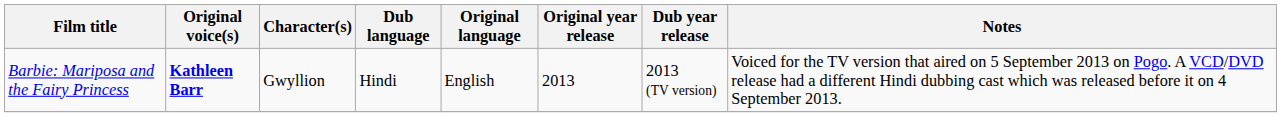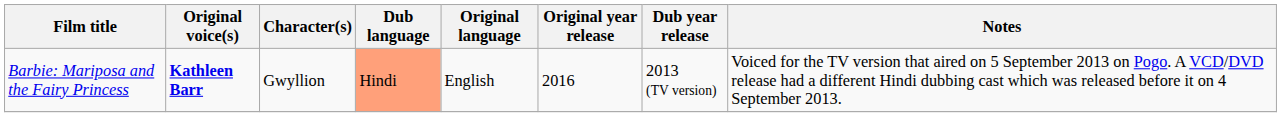 <table class="wikitable">
 <tr>
 <th>Film title</th>
 <th>Original voice(s)</th>
 <th>Character(s)</th>
 <th>Dub language</th>
 <th>Original language</th>
 <th>Original year release</th>
 <th>Dub year release</th>
 <th>Notes</th>
 </tr>
 <tr>
 <td><em><a href='#'>Barbie: Mariposa and the Fairy Princess</a></em></td>
 <td><strong><a href='#'>Kathleen Barr</a></strong></td>
 <td>Gwyllion</td>
-<td>Hindi</td>
+<td style="background: lightsalmon;">Hindi</td>
 <td>English</td>
-<td>2013</td>
+<td>2016</td>
 <td>2013 <br> <small>(TV version)</small></td>
 <td>Voiced for the TV version that aired on 5 September 2013 on <a href='#'>Pogo</a>. A <a href='#'>VCD</a>/<a href='#'>DVD</a> release had a different Hindi dubbing cast which was released before it on 4 September 2013.</td>
 </tr>
 <tr>
 </tr>
 </table>
